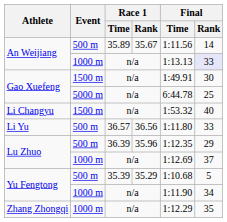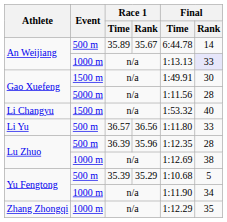 <table class="wikitable" style="font-size:90%">
 <tr>
 <th rowspan="2">Athlete</th>
 <th rowspan="2">Event</th>
 <th colspan="2">Race 1</th>
 <th colspan="2">Final</th>
 </tr>
 <tr>
 <th>Time</th>
 <th>Rank</th>
 <th>Time</th>
 <th>Rank</th>
 </tr>
 <tr>
 <td rowspan=2><a href='#'>An Weijiang</a></td>
 <td><a href='#'>500 m</a></td>
 <td align="center">35.89</td>
 <td align="center">35.67</td>
-<td align="center">1:11.56</td>
+<td align="center">6:44.78</td>
 <td align="center">14</td>
 </tr>
 <tr>
 <td><a href='#'>1000 m</a></td>
 <td colspan=2 align="center">n/a</td>
 <td align="center">1:13.13</td>
 <td align="center" style="background: lavender;">33</td>
 </tr>
 <tr>
 <td rowspan=2><a href='#'>Gao Xuefeng</a></td>
 <td><a href='#'>1500 m</a></td>
 <td colspan=2 align="center">n/a</td>
 <td align="center">1:49.91</td>
 <td align="center">30</td>
 </tr>
 <tr>
 <td><a href='#'>5000 m</a></td>
 <td colspan=2 align="center">n/a</td>
-<td align="center">6:44.78</td>
-<td align="center">25</td>
+<td align="center">1:11.56</td>
+<td align="center">28</td>
 </tr>
 <tr>
 <td><a href='#'>Li Changyu</a></td>
 <td><a href='#'>1500 m</a></td>
 <td colspan=2 align="center">n/a</td>
 <td align="center">1:53.32</td>
 <td align="center">40</td>
 </tr>
 <tr>
 <td><a href='#'>Li Yu</a></td>
 <td><a href='#'>500 m</a></td>
 <td align="center">36.57</td>
 <td align="center">36.56</td>
 <td align="center">1:11.80</td>
 <td align="center">33</td>
 </tr>
 <tr>
 <td rowspan=2><a href='#'>Lu Zhuo</a></td>
 <td><a href='#'>500 m</a></td>
 <td align="center">36.39</td>
 <td align="center">35.96</td>
 <td align="center">1:12.35</td>
-<td align="center">29</td>
+<td align="center">28</td>
 </tr>
 <tr>
 <td><a href='#'>1000 m</a></td>
 <td colspan=2 align="center">n/a</td>
 <td align="center">1:12.69</td>
-<td align="center">37</td>
+<td align="center">38</td>
 </tr>
 <tr>
 <td rowspan=2><a href='#'>Yu Fengtong</a></td>
 <td><a href='#'>500 m</a></td>
 <td align="center">35.39</td>
 <td align="center">35.29</td>
 <td align="center">1:10.68</td>
 <td align="center">5</td>
 </tr>
 <tr>
 <td><a href='#'>1000 m</a></td>
 <td colspan=2 align="center">n/a</td>
 <td align="center">1:11.90</td>
 <td align="center">34</td>
 </tr>
 <tr>
 <td><a href='#'>Zhang Zhongqi</a></td>
 <td><a href='#'>1000 m</a></td>
 <td colspan=2 align="center">n/a</td>
 <td align="center">1:12.29</td>
 <td align="center">35</td>
 </tr>
 </table>
